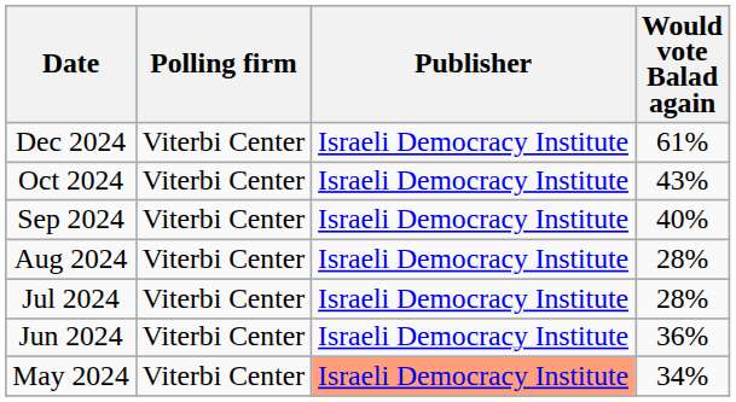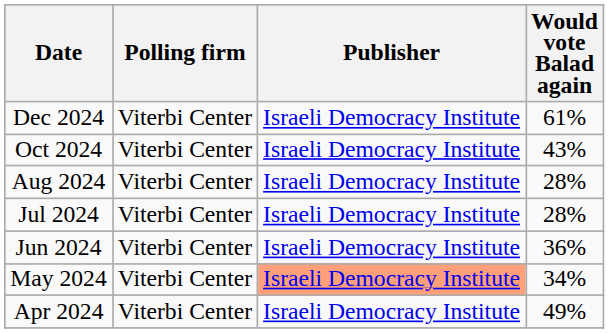 <table class="wikitable sortable" style="text-align:center; font-size:90%; line-height:13px">
 <tr>
 <th>Date</th>
 <th>Polling firm</th>
 <th>Publisher</th>
 <th>Would<br>vote<br>Balad<br>again</th>
 </tr>
 <tr>
 <td data-sort-value=2024-12>Dec 2024</td>
 <td>Viterbi Center</td>
 <td><a href='#'>Israeli Democracy Institute</a></td>
 <td>61%</td>
 </tr>
 <tr>
 <td data-sort-value=2024-10>Oct 2024</td>
 <td>Viterbi Center</td>
 <td><a href='#'>Israeli Democracy Institute</a></td>
 <td>43%</td>
-</tr>
-<tr>
-<td data-sort-value=2024-09>Sep 2024</td>
-<td>Viterbi Center</td>
-<td><a href='#'>Israeli Democracy Institute</a></td>
-<td>40%</td>
 </tr>
 <tr>
 <td data-sort-value=2024-08>Aug 2024</td>
 <td>Viterbi Center</td>
 <td><a href='#'>Israeli Democracy Institute</a></td>
 <td>28%</td>
 </tr>
 <tr>
 <td data-sort-value=2024-07>Jul 2024</td>
 <td>Viterbi Center</td>
 <td><a href='#'>Israeli Democracy Institute</a></td>
 <td>28%</td>
 </tr>
 <tr>
 <td data-sort-value=2024-06>Jun 2024</td>
 <td>Viterbi Center</td>
 <td><a href='#'>Israeli Democracy Institute</a></td>
 <td>36%</td>
 </tr>
 <tr>
 <td data-sort-value=2024-05>May 2024</td>
 <td>Viterbi Center</td>
 <td style="background: lightsalmon;"><a href='#'>Israeli Democracy Institute</a></td>
 <td>34%</td>
 </tr>
+<tr>
+<td data-sort-value=2024-04>Apr 2024</td>
+<td>Viterbi Center</td>
+<td><a href='#'>Israeli Democracy Institute</a></td>
+<td>49%</td>
+</tr>
 </table>
